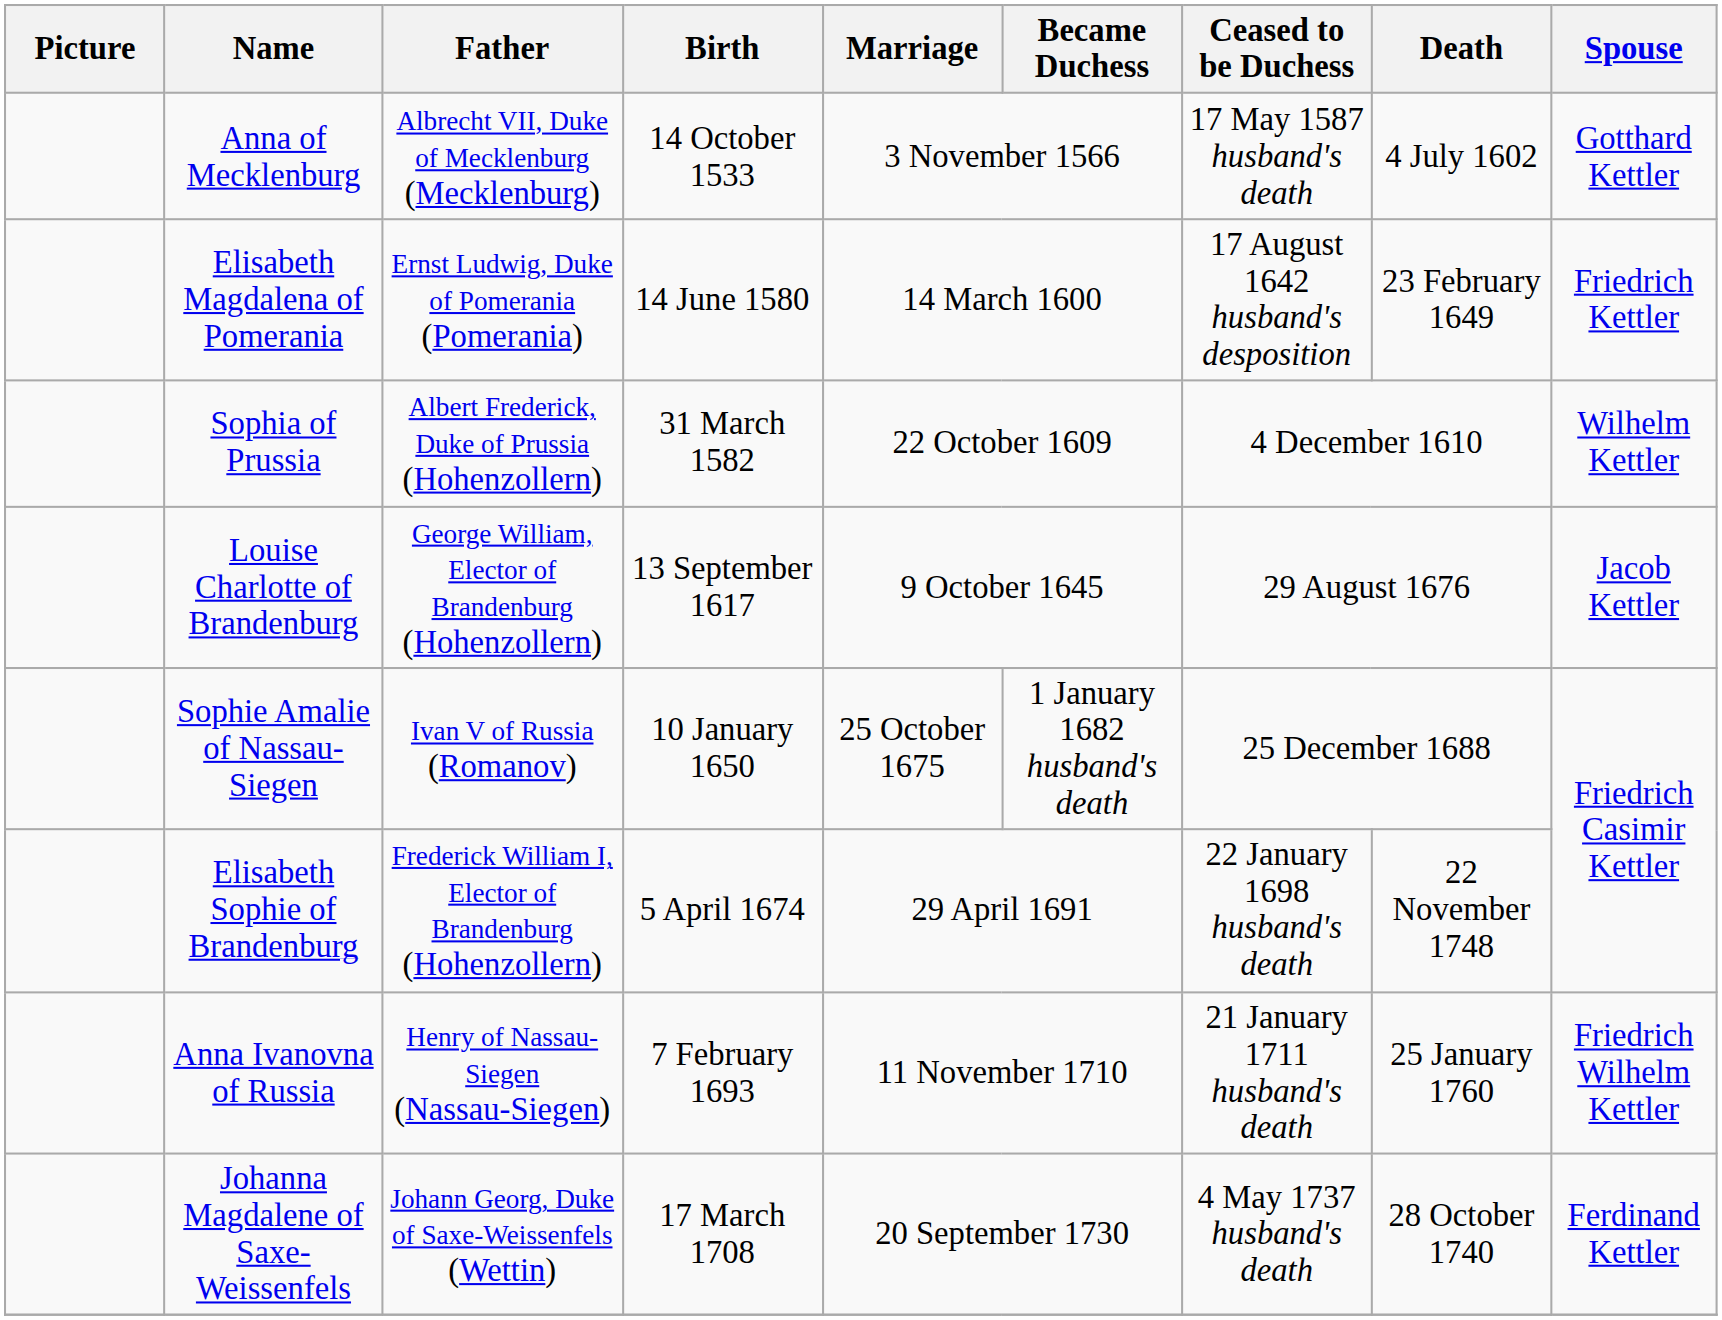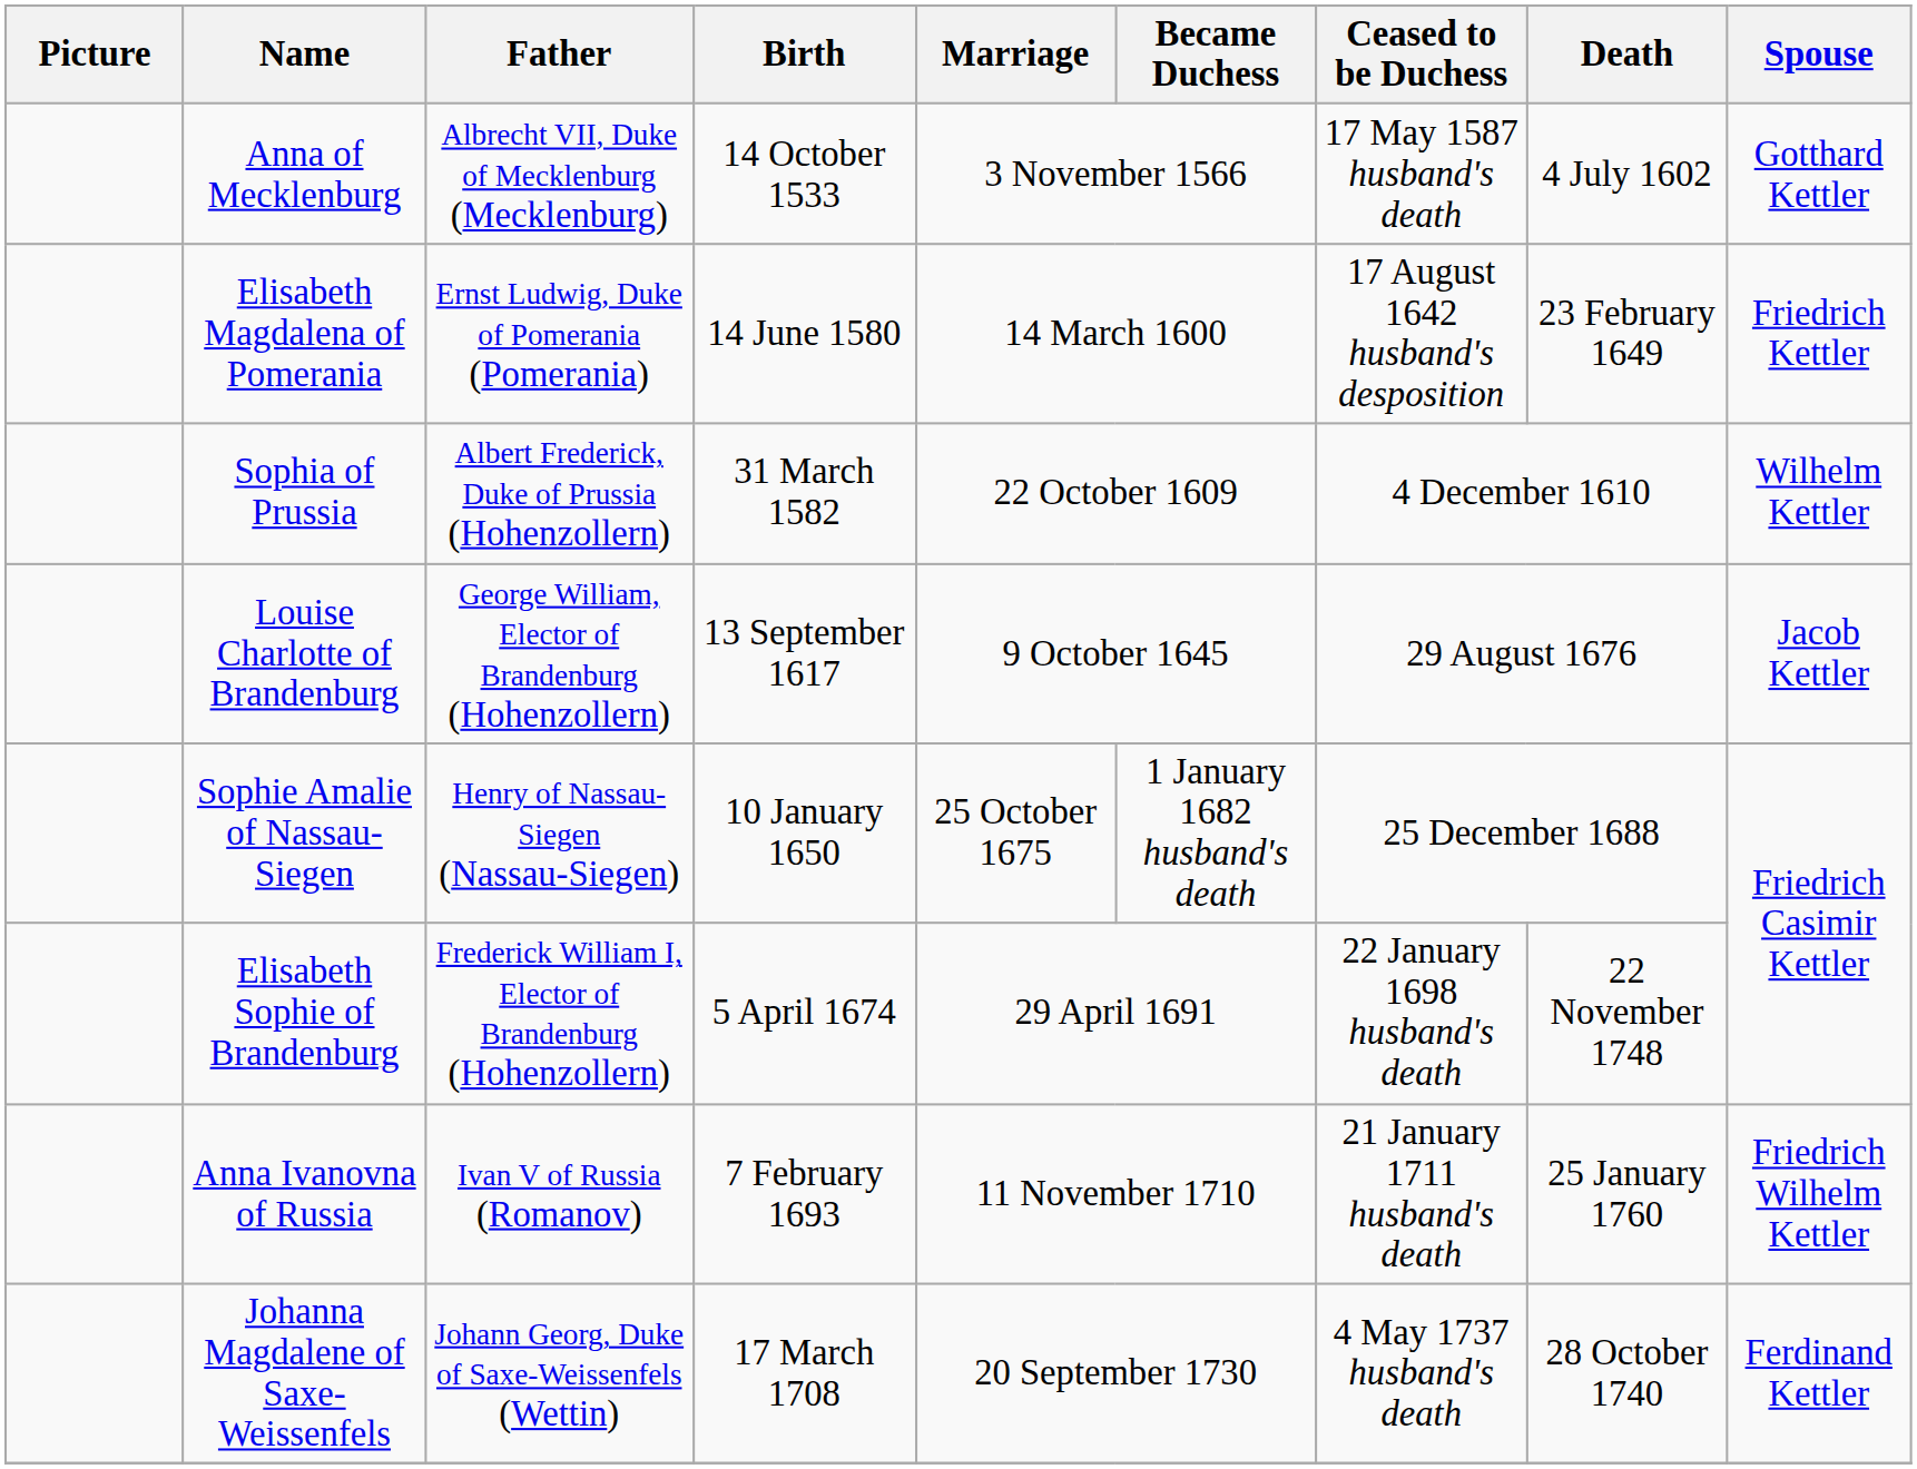 <table width=95% class="wikitable">
 <tr>
 <th width = "8%">Picture</th>
 <th width = "10%">Name</th>
 <th width = "9%">Father</th>
 <th width = "10%">Birth</th>
 <th width = "9%">Marriage</th>
 <th width = "9%">Became Duchess</th>
 <th width = "9%">Ceased to be Duchess</th>
 <th width = "9%">Death</th>
 <th width = "6%"><a href='#'>Spouse</a></th>
 </tr>
 <tr>
 <td align="center"></td>
 <td align="center"><a href='#'>Anna of Mecklenburg</a></td>
 <td align="center"><small><a href='#'>Albrecht VII, Duke of Mecklenburg</a></small><br>(<a href='#'>Mecklenburg</a>)</td>
 <td align="center">14 October 1533</td>
 <td align="center" colspan="2">3 November 1566</td>
 <td align="center">17 May 1587<br><em>husband's death</em></td>
 <td align="center">4 July 1602</td>
 <td align="center"><a href='#'>Gotthard Kettler</a></td>
 </tr>
 <tr>
 <td align="center"></td>
 <td align="center"><a href='#'>Elisabeth Magdalena of Pomerania</a></td>
 <td align="center"><small><a href='#'>Ernst Ludwig, Duke of Pomerania</a></small><br>(<a href='#'>Pomerania</a>)</td>
 <td align="center">14 June 1580</td>
 <td align="center" colspan="2">14 March 1600</td>
 <td align="center">17 August 1642<br><em>husband's desposition</em></td>
 <td align="center">23 February 1649</td>
 <td align="center"><a href='#'>Friedrich Kettler</a></td>
 </tr>
 <tr>
 <td align="center"></td>
 <td align="center"><a href='#'>Sophia of Prussia</a></td>
 <td align="center"><small><a href='#'>Albert Frederick, Duke of Prussia</a></small><br>(<a href='#'>Hohenzollern</a>)</td>
 <td align="center">31 March 1582</td>
 <td align="center" colspan="2">22 October 1609</td>
 <td align="center" colspan="2">4 December 1610</td>
 <td align="center"><a href='#'>Wilhelm Kettler</a></td>
 </tr>
 <tr>
 <td align="center"></td>
 <td align="center"><a href='#'>Louise Charlotte of Brandenburg</a></td>
 <td align="center"><small><a href='#'>George William, Elector of Brandenburg</a></small><br>(<a href='#'>Hohenzollern</a>)</td>
 <td align="center">13 September 1617</td>
 <td align="center" colspan="2">9 October 1645</td>
 <td align="center" colspan="2">29 August 1676</td>
 <td align="center"><a href='#'>Jacob Kettler</a></td>
 </tr>
 <tr>
 <td align="center"></td>
 <td align="center"><a href='#'>Sophie Amalie of Nassau-Siegen</a></td>
-<td align="center"><small><a href='#'>Ivan V of Russia</a></small><br>(<a href='#'>Romanov</a>)</td>
+<td align="center"><small><a href='#'>Henry of Nassau-Siegen</a></small><br>(<a href='#'>Nassau-Siegen</a>)</td>
 <td align="center">10 January 1650</td>
 <td align="center">25 October 1675</td>
 <td align="center">1 January 1682<br><em>husband's death</em></td>
 <td align="center" colspan="2">25 December 1688</td>
 <td align="center" rowspan="2"><a href='#'>Friedrich Casimir Kettler</a></td>
 </tr>
 <tr>
 <td align="center"></td>
 <td align="center"><a href='#'>Elisabeth Sophie of Brandenburg</a></td>
 <td align="center"><small><a href='#'>Frederick William I, Elector of Brandenburg</a></small><br>(<a href='#'>Hohenzollern</a>)</td>
 <td align="center">5 April 1674</td>
 <td align="center" colspan="2">29 April 1691</td>
 <td align="center">22 January 1698<br><em>husband's death</em></td>
 <td align="center">22 November 1748</td>
 </tr>
 <tr>
 <td align="center"></td>
 <td align="center"><a href='#'>Anna Ivanovna of Russia</a></td>
-<td align="center"><small><a href='#'>Henry of Nassau-Siegen</a></small><br>(<a href='#'>Nassau-Siegen</a>)</td>
+<td align="center"><small><a href='#'>Ivan V of Russia</a></small><br>(<a href='#'>Romanov</a>)</td>
 <td align="center">7 February 1693</td>
 <td align="center" colspan="2">11 November 1710</td>
 <td align="center">21 January 1711<br><em>husband's death</em></td>
 <td align="center">25 January 1760</td>
 <td align="center"><a href='#'>Friedrich Wilhelm Kettler</a></td>
 </tr>
 <tr>
 <td align="center"></td>
 <td align="center"><a href='#'>Johanna Magdalene of Saxe-Weissenfels</a></td>
 <td align="center"><small><a href='#'>Johann Georg, Duke of Saxe-Weissenfels</a></small><br>(<a href='#'>Wettin</a>)</td>
 <td align="center">17 March 1708</td>
 <td align="center" colspan="2">20 September 1730</td>
 <td align="center">4 May 1737<br><em>husband's death</em></td>
 <td align="center">28 October 1740</td>
 <td align="center"><a href='#'>Ferdinand Kettler</a></td>
 </tr>
 <tr>
 </tr>
 </table>
